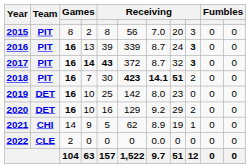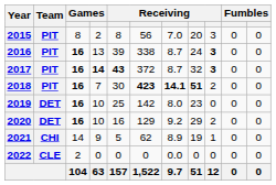 <table class= "wikitable sortable" style="text-align:center;">
 <tr>
 <th rowspan="2">Year</th>
 <th rowspan="2">Team</th>
 <th colspan="2">Games</th>
 <th colspan="5">Receiving</th>
 <th colspan="2">Fumbles</th>
 </tr>
 <tr>
 <th></th>
 <th></th>
 <th></th>
 <th></th>
 <th></th>
 <th></th>
 <th></th>
 <th></th>
 <th></th>
 </tr>
 <tr>
 <th><a href='#'>2015</a></th>
 <th><a href='#'>PIT</a></th>
 <td>8</td>
 <td>2</td>
 <td>8</td>
 <td>56</td>
 <td>7.0</td>
 <td>20</td>
 <td>3</td>
 <td>0</td>
 <td>0</td>
 </tr>
 <tr>
 <th><a href='#'>2016</a></th>
 <th><a href='#'>PIT</a></th>
 <td><strong>16</strong></td>
 <td>13</td>
 <td>39</td>
-<td>339</td>
+<td>338</td>
 <td>8.7</td>
 <td>24</td>
 <td><strong>3</strong></td>
 <td>0</td>
 <td>0</td>
 </tr>
 <tr>
 <th><a href='#'>2017</a></th>
 <th><a href='#'>PIT</a></th>
 <td><strong>16</strong></td>
 <td><strong>14</strong></td>
 <td><strong>43</strong></td>
 <td>372</td>
 <td>8.7</td>
 <td>32</td>
 <td><strong>3</strong></td>
 <td>0</td>
 <td>0</td>
 </tr>
 <tr>
 <th><a href='#'>2018</a></th>
 <th><a href='#'>PIT</a></th>
 <td><strong>16</strong></td>
 <td>7</td>
 <td>30</td>
 <td><strong>423</strong></td>
 <td><strong>14.1</strong></td>
 <td><strong>51</strong></td>
 <td>2</td>
 <td>0</td>
 <td>0</td>
 </tr>
 <tr>
 <th><a href='#'>2019</a></th>
 <th><a href='#'>DET</a></th>
 <td><strong>16</strong></td>
 <td>10</td>
 <td>25</td>
 <td>142</td>
 <td>8.0</td>
 <td>23</td>
 <td>0</td>
 <td>0</td>
 <td>0</td>
 </tr>
 <tr>
 <th><a href='#'>2020</a></th>
 <th><a href='#'>DET</a></th>
 <td><strong>16</strong></td>
 <td>10</td>
 <td>16</td>
 <td>129</td>
 <td>9.2</td>
 <td>29</td>
 <td>2</td>
 <td>0</td>
 <td>0</td>
 </tr>
 <tr>
 <th><a href='#'>2021</a></th>
 <th><a href='#'>CHI</a></th>
 <td>14</td>
 <td>9</td>
 <td>5</td>
 <td>62</td>
 <td>8.9</td>
 <td>19</td>
 <td>1</td>
 <td>0</td>
 <td>0</td>
 </tr>
 <tr>
 <th><a href='#'>2022</a></th>
 <th><a href='#'>CLE</a></th>
 <td>2</td>
 <td>0</td>
 <td>0</td>
 <td>0</td>
 <td>0.0</td>
 <td>0</td>
 <td>0</td>
 <td>0</td>
 <td>0</td>
 </tr>
 <tr>
 <th colspan="2"></th>
 <th>104</th>
 <th>63</th>
 <th>157</th>
 <th>1,522</th>
 <th>9.7</th>
 <th>51</th>
 <th>12</th>
 <th>0</th>
 <th>0</th>
 </tr>
 </table>
